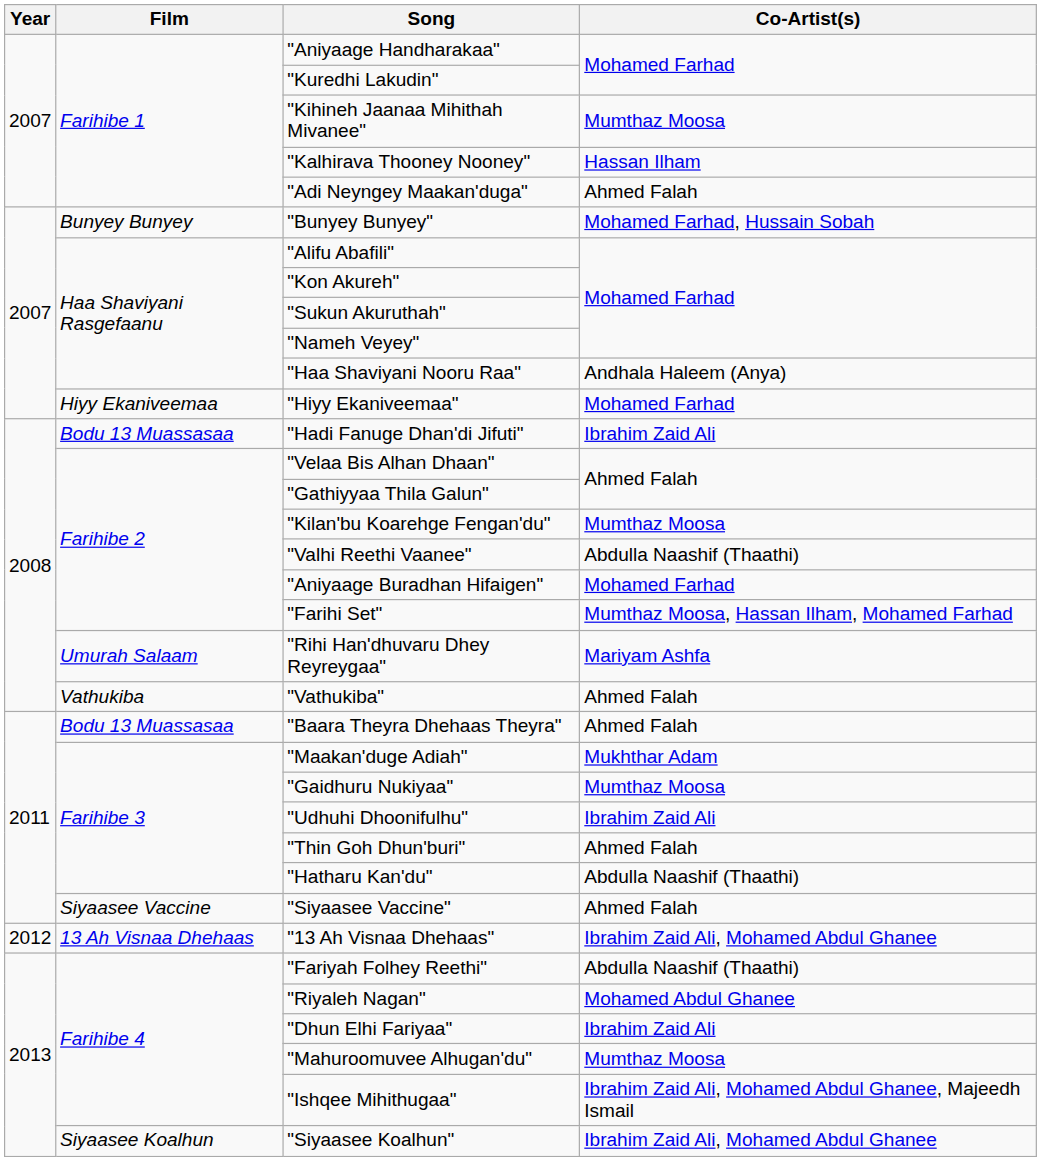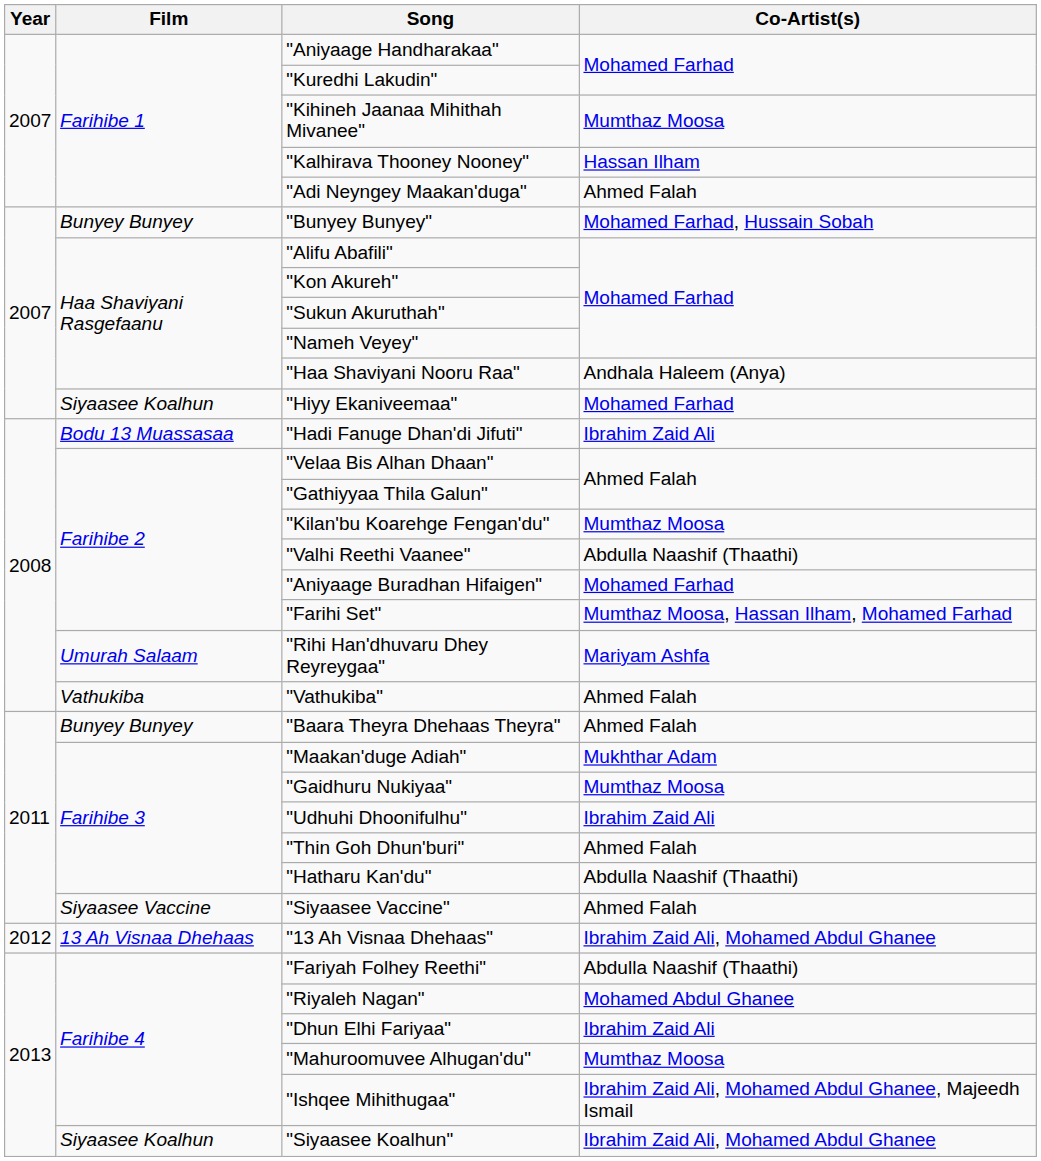 <table class="wikitable">
 <tr>
 <th>Year</th>
 <th>Film</th>
 <th>Song</th>
 <th>Co-Artist(s)</th>
 </tr>
 <tr>
 <td rowspan="5">2007</td>
 <td rowspan="5"><a href='#'><em>Farihibe 1</em></a></td>
 <td>"Aniyaage Handharakaa"</td>
 <td rowspan="2"><a href='#'>Mohamed Farhad</a></td>
 </tr>
 <tr>
 <td>"Kuredhi Lakudin"</td>
 </tr>
 <tr>
 <td>"Kihineh Jaanaa Mihithah Mivanee"</td>
 <td><a href='#'>Mumthaz Moosa</a></td>
 </tr>
 <tr>
 <td>"Kalhirava Thooney Nooney"</td>
 <td><a href='#'>Hassan Ilham</a></td>
 </tr>
 <tr>
 <td>"Adi Neyngey Maakan'duga"</td>
 <td>Ahmed Falah</td>
 </tr>
 <tr>
 <td rowspan="7">2007</td>
 <td><em>Bunyey Bunyey</em></td>
 <td>"Bunyey Bunyey"</td>
 <td><a href='#'>Mohamed Farhad</a>, <a href='#'>Hussain Sobah</a></td>
 </tr>
 <tr>
 <td rowspan="5"><em>Haa Shaviyani Rasgefaanu</em></td>
 <td>"Alifu Abafili"</td>
 <td rowspan="4"><a href='#'>Mohamed Farhad</a></td>
 </tr>
 <tr>
 <td>"Kon Akureh"</td>
 </tr>
 <tr>
 <td>"Sukun Akuruthah"</td>
 </tr>
 <tr>
 <td>"Nameh Veyey"</td>
 </tr>
 <tr>
 <td>"Haa Shaviyani Nooru Raa"</td>
 <td>Andhala Haleem (Anya)</td>
 </tr>
 <tr>
-<td><em>Hiyy Ekaniveemaa</em></td>
+<td><em>Siyaasee Koalhun</em></td>
 <td>"Hiyy Ekaniveemaa"</td>
 <td><a href='#'>Mohamed Farhad</a></td>
 </tr>
 <tr>
 <td rowspan="9">2008</td>
 <td><em><a href='#'>Bodu 13 Muassasaa</a></em></td>
 <td>"Hadi Fanuge Dhan'di Jifuti"</td>
 <td><a href='#'>Ibrahim Zaid Ali</a></td>
 </tr>
 <tr>
 <td rowspan="6"><a href='#'><em>Farihibe 2</em></a></td>
 <td>"Velaa Bis Alhan Dhaan"</td>
 <td rowspan="2">Ahmed Falah</td>
 </tr>
 <tr>
 <td>"Gathiyyaa Thila Galun"</td>
 </tr>
 <tr>
 <td>"Kilan'bu Koarehge Fengan'du"</td>
 <td><a href='#'>Mumthaz Moosa</a></td>
 </tr>
 <tr>
 <td>"Valhi Reethi Vaanee"</td>
 <td>Abdulla Naashif (Thaathi)</td>
 </tr>
 <tr>
 <td>"Aniyaage Buradhan Hifaigen"</td>
 <td><a href='#'>Mohamed Farhad</a></td>
 </tr>
 <tr>
 <td>"Farihi Set"</td>
 <td><a href='#'>Mumthaz Moosa</a>, <a href='#'>Hassan Ilham</a>, <a href='#'>Mohamed Farhad</a></td>
 </tr>
 <tr>
 <td><a href='#'><em>Umurah Salaam</em></a></td>
 <td>"Rihi Han'dhuvaru Dhey Reyreygaa"</td>
 <td><a href='#'>Mariyam Ashfa</a></td>
 </tr>
 <tr>
 <td><em>Vathukiba</em></td>
 <td>"Vathukiba"</td>
 <td>Ahmed Falah</td>
 </tr>
 <tr>
 <td rowspan="7">2011</td>
-<td><em><a href='#'>Bodu 13 Muassasaa</a></em></td>
+<td><em>Bunyey Bunyey</em></td>
 <td>"Baara Theyra Dhehaas Theyra"</td>
 <td>Ahmed Falah</td>
 </tr>
 <tr>
 <td rowspan="5"><a href='#'><em>Farihibe 3</em></a></td>
 <td>"Maakan'duge Adiah"</td>
 <td><a href='#'>Mukhthar Adam</a></td>
 </tr>
 <tr>
 <td>"Gaidhuru Nukiyaa"</td>
 <td><a href='#'>Mumthaz Moosa</a></td>
 </tr>
 <tr>
 <td>"Udhuhi Dhoonifulhu"</td>
 <td><a href='#'>Ibrahim Zaid Ali</a></td>
 </tr>
 <tr>
 <td>"Thin Goh Dhun'buri"</td>
 <td>Ahmed Falah</td>
 </tr>
 <tr>
 <td>"Hatharu Kan'du"</td>
 <td>Abdulla Naashif (Thaathi)</td>
 </tr>
 <tr>
 <td><em>Siyaasee Vaccine</em></td>
 <td>"Siyaasee Vaccine"</td>
 <td>Ahmed Falah</td>
 </tr>
 <tr>
 <td>2012</td>
 <td><em><a href='#'>13 Ah Visnaa Dhehaas</a></em></td>
 <td>"13 Ah Visnaa Dhehaas"</td>
 <td><a href='#'>Ibrahim Zaid Ali</a>, <a href='#'>Mohamed Abdul Ghanee</a></td>
 </tr>
 <tr>
 <td rowspan="6">2013</td>
 <td rowspan="5"><a href='#'><em>Farihibe 4</em></a></td>
 <td>"Fariyah Folhey Reethi"</td>
 <td>Abdulla Naashif (Thaathi)</td>
 </tr>
 <tr>
 <td>"Riyaleh Nagan"</td>
 <td><a href='#'>Mohamed Abdul Ghanee</a></td>
 </tr>
 <tr>
 <td>"Dhun Elhi Fariyaa"</td>
 <td><a href='#'>Ibrahim Zaid Ali</a></td>
 </tr>
 <tr>
 <td>"Mahuroomuvee Alhugan'du"</td>
 <td><a href='#'>Mumthaz Moosa</a></td>
 </tr>
 <tr>
 <td>"Ishqee Mihithugaa"</td>
 <td><a href='#'>Ibrahim Zaid Ali</a>, <a href='#'>Mohamed Abdul Ghanee</a>, Majeedh Ismail</td>
 </tr>
 <tr>
 <td><em>Siyaasee Koalhun</em></td>
 <td>"Siyaasee Koalhun"</td>
 <td><a href='#'>Ibrahim Zaid Ali</a>, <a href='#'>Mohamed Abdul Ghanee</a></td>
 </tr>
 </table>
